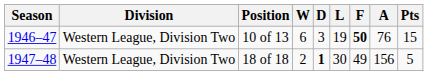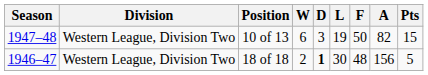 <table class="wikitable" style="text-align:center;">
 <tr>
 <th>Season</th>
 <th>Division</th>
 <th>Position</th>
 <th>W</th>
 <th>D</th>
 <th>L</th>
 <th>F</th>
 <th>A</th>
 <th>Pts</th>
 </tr>
 <tr>
-<td><a href='#'>1946–47</a></td>
+<td><a href='#'>1947–48</a></td>
 <td align="left">Western League, Division Two</td>
 <td>10 of 13</td>
 <td>6</td>
 <td>3</td>
 <td>19</td>
-<td><strong>50</strong></td>
-<td>76</td>
+<td>50</td>
+<td>82</td>
 <td>15</td>
 </tr>
 <tr>
-<td><a href='#'>1947–48</a></td>
+<td><a href='#'>1946–47</a></td>
 <td align="left">Western League, Division Two</td>
 <td>18 of 18</td>
 <td>2</td>
 <td><strong>1</strong></td>
 <td>30</td>
-<td>49</td>
+<td>48</td>
 <td>156</td>
 <td>5</td>
 </tr>
 </table>
